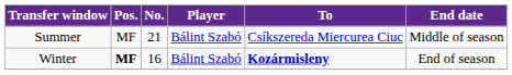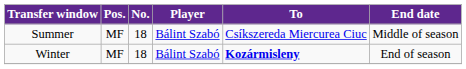 <table class="wikitable plainrowheaders sortable">
 <tr>
 <th style="background-color:#5E278E;color:white">Transfer window</th>
 <th style="background-color:#5E278E;color:white">Pos.</th>
 <th style="background-color:#5E278E;color:white">No.</th>
 <th style="background-color:#5E278E;color:white">Player</th>
 <th style="background-color:#5E278E;color:white">To</th>
 <th style="background-color:#5E278E;color:white">End date</th>
 </tr>
 <tr>
 <td style="text-align:center;">Summer</td>
 <td style="text-align:center;">MF</td>
-<td style="text-align:center;">21</td>
+<td style="text-align:center;">18</td>
 <td style="text-align:left;"> <a href='#'>Bálint Szabó</a></td>
 <td style="text-align:left;"> <a href='#'>Csíkszereda Miercurea Ciuc</a></td>
 <td style="text-align:center;">Middle of season</td>
 </tr>
 <tr>
 <td style="text-align:center;">Winter</td>
-<td style="text-align:center;"><strong>MF</strong></td>
-<td style="text-align:center;">16</td>
+<td style="text-align:center;">MF</td>
+<td style="text-align:center;">18</td>
 <td style="text-align:left;"> <a href='#'>Bálint Szabó</a></td>
 <td style="text-align:left;"><strong><a href='#'>Kozármisleny</a></strong></td>
 <td style="text-align:center;">End of season</td>
 </tr>
 <tr>
 </tr>
 </table>
